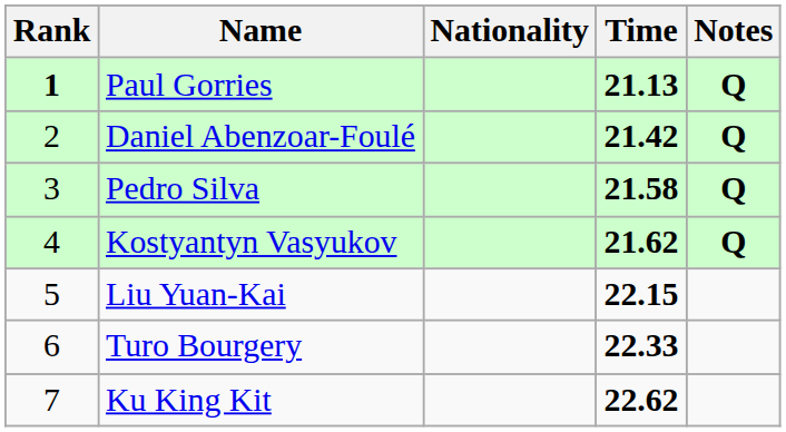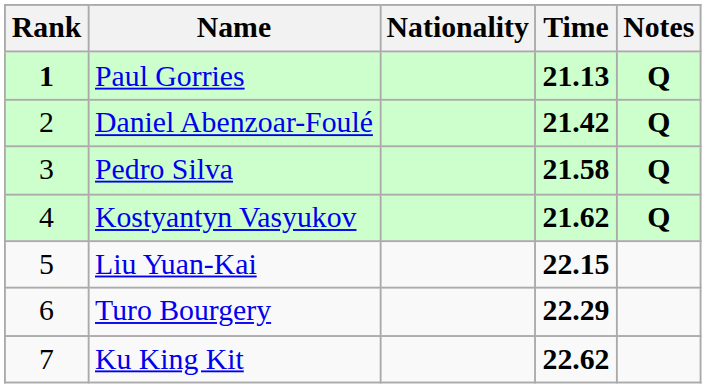 <table class="wikitable sortable" style="text-align:center">
 <tr>
 <th>Rank</th>
 <th>Name</th>
 <th>Nationality</th>
 <th>Time</th>
 <th>Notes</th>
 </tr>
 <tr bgcolor=ccffcc>
 <td><strong>1</strong></td>
 <td align=left><a href='#'>Paul Gorries</a></td>
 <td align=left></td>
 <td><strong>21.13</strong></td>
 <td><strong>Q</strong></td>
 </tr>
 <tr bgcolor=ccffcc>
 <td>2</td>
 <td align=left><a href='#'>Daniel Abenzoar-Foulé</a></td>
 <td align=left></td>
 <td><strong>21.42</strong></td>
 <td><strong>Q</strong></td>
 </tr>
 <tr bgcolor=ccffcc>
 <td>3</td>
 <td align=left><a href='#'>Pedro Silva</a></td>
 <td align=left></td>
 <td><strong>21.58</strong></td>
 <td><strong>Q</strong></td>
 </tr>
 <tr bgcolor=ccffcc>
 <td>4</td>
 <td align=left><a href='#'>Kostyantyn Vasyukov</a></td>
 <td align=left></td>
 <td><strong>21.62</strong></td>
 <td><strong>Q</strong></td>
 </tr>
 <tr>
 <td>5</td>
 <td align=left><a href='#'>Liu Yuan-Kai</a></td>
 <td align=left></td>
 <td><strong>22.15</strong></td>
 <td></td>
 </tr>
 <tr>
 <td>6</td>
 <td align=left><a href='#'>Turo Bourgery</a></td>
 <td align=left></td>
-<td><strong>22.33</strong></td>
+<td><strong>22.29</strong></td>
 <td></td>
 </tr>
 <tr>
 <td>7</td>
 <td align=left><a href='#'>Ku King Kit</a></td>
 <td align=left></td>
 <td><strong>22.62</strong></td>
 <td></td>
 </tr>
 </table>
